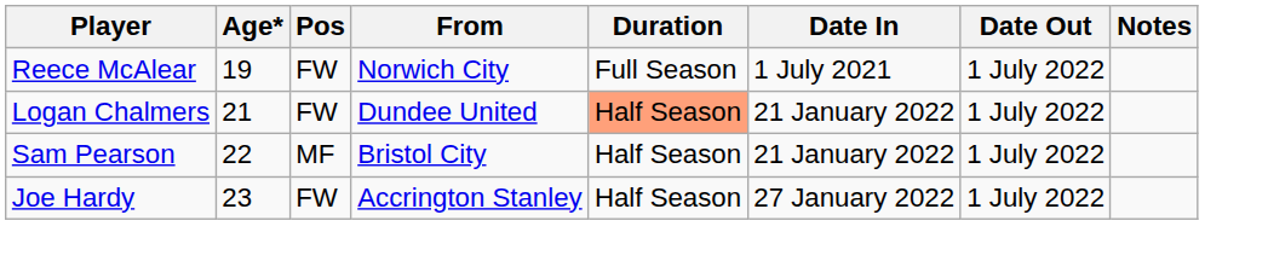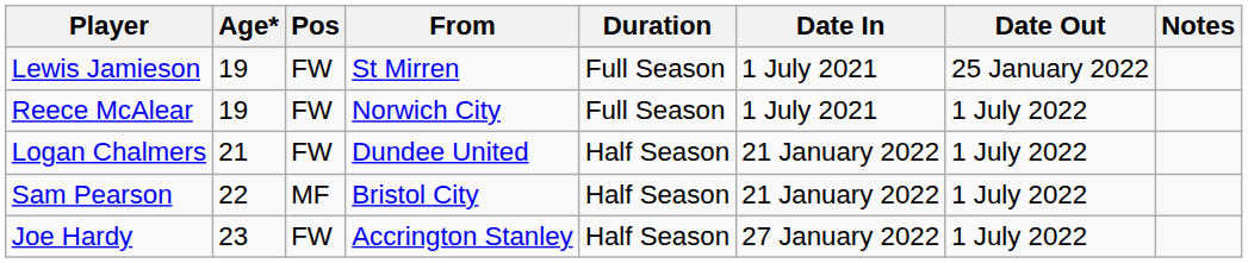 <table class="wikitable">
 <tr>
 <th>Player</th>
 <th>Age*</th>
 <th>Pos</th>
 <th>From</th>
 <th>Duration</th>
 <th>Date In</th>
 <th>Date Out</th>
 <th>Notes</th>
+</tr>
+<tr>
+<td> <a href='#'>Lewis Jamieson</a></td>
+<td>19</td>
+<td>FW</td>
+<td> <a href='#'>St Mirren</a></td>
+<td>Full Season</td>
+<td>1 July 2021</td>
+<td>25 January 2022</td>
+<td></td>
 </tr>
 <tr>
 <td> <a href='#'>Reece McAlear</a></td>
 <td>19</td>
 <td>FW</td>
 <td> <a href='#'>Norwich City</a></td>
 <td>Full Season</td>
 <td>1 July 2021</td>
 <td>1 July 2022</td>
 <td></td>
 </tr>
 <tr>
 <td> <a href='#'>Logan Chalmers</a></td>
 <td>21</td>
 <td>FW</td>
 <td> <a href='#'>Dundee United</a></td>
-<td style="background: lightsalmon;">Half Season</td>
+<td>Half Season</td>
 <td>21 January 2022</td>
 <td>1 July 2022</td>
 <td></td>
 </tr>
 <tr>
 <td> <a href='#'>Sam Pearson</a></td>
 <td>22</td>
 <td>MF</td>
 <td> <a href='#'>Bristol City</a></td>
 <td>Half Season</td>
 <td>21 January 2022</td>
 <td>1 July 2022</td>
 <td></td>
 </tr>
 <tr>
 <td> <a href='#'>Joe Hardy</a></td>
 <td>23</td>
 <td>FW</td>
 <td> <a href='#'>Accrington Stanley</a></td>
 <td>Half Season</td>
 <td>27 January 2022</td>
 <td>1 July 2022</td>
 <td></td>
 </tr>
 </table>
